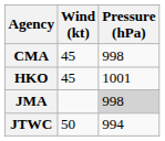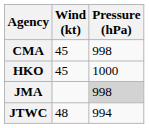 <table class="wikitable floatleft">
 <tr>
 <th>Agency</th>
 <th>Wind<br>(kt)</th>
 <th>Pressure<br>(hPa)</th>
 </tr>
 <tr>
 <th>CMA</th>
 <td>45</td>
 <td>998</td>
 </tr>
 <tr>
 <th>HKO</th>
 <td>45</td>
-<td>1001</td>
+<td>1000</td>
 </tr>
 <tr>
 <th>JMA</th>
 <td></td>
 <td style="background: lightgrey;">998</td>
 </tr>
 <tr>
 <th>JTWC</th>
-<td>50</td>
+<td>48</td>
 <td>994</td>
 </tr>
 </table>
